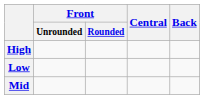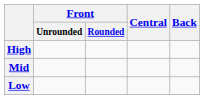 <table class="wikitable" style="text-align:center">
 <tr>
 <th rowspan="2"></th>
 <th colspan="2"><a href='#'>Front</a></th>
 <th rowspan="2"><a href='#'>Central</a></th>
 <th rowspan="2"><a href='#'>Back</a></th>
 </tr>
 <tr>
 <th><small>Unrounded</small></th>
 <th><small><a href='#'>Rounded</a></small></th>
 </tr>
 <tr>
 <th><a href='#'>High</a></th>
 <td></td>
 <td></td>
 <td></td>
 <td></td>
 </tr>
 <tr>
+<th><a href='#'>Mid</a></th>
+<td></td>
+<td></td>
+<td></td>
+<td></td>
+</tr>
+<tr>
 <th><a href='#'>Low</a></th>
 <td></td>
 <td></td>
 <td></td>
 <td></td>
 </tr>
-<tr>
-<th><a href='#'>Mid</a></th>
-<td></td>
-<td></td>
-<td></td>
-<td></td>
-</tr>
 </table>
